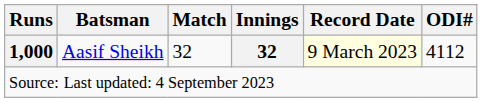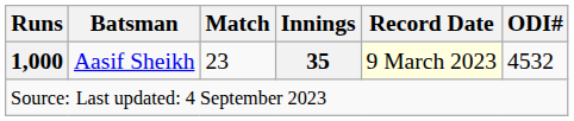 <table class="wikitable sortable">
 <tr>
 <th>Runs</th>
 <th>Batsman</th>
 <th>Match</th>
 <th>Innings</th>
 <th>Record Date</th>
 <th>ODI#</th>
 </tr>
 <tr>
 <th>1,000</th>
 <td><a href='#'>Aasif Sheikh</a></td>
-<td>32</td>
-<th>32</th>
+<td>23</td>
+<th>35</th>
 <td style="background: lightyellow;">9 March 2023</td>
-<td>4112</td>
+<td>4532</td>
 </tr>
 <tr>
 <td colspan="6"><small>Source:</small> <small>Last updated: 4 September 2023</small></td>
 </tr>
 </table>
